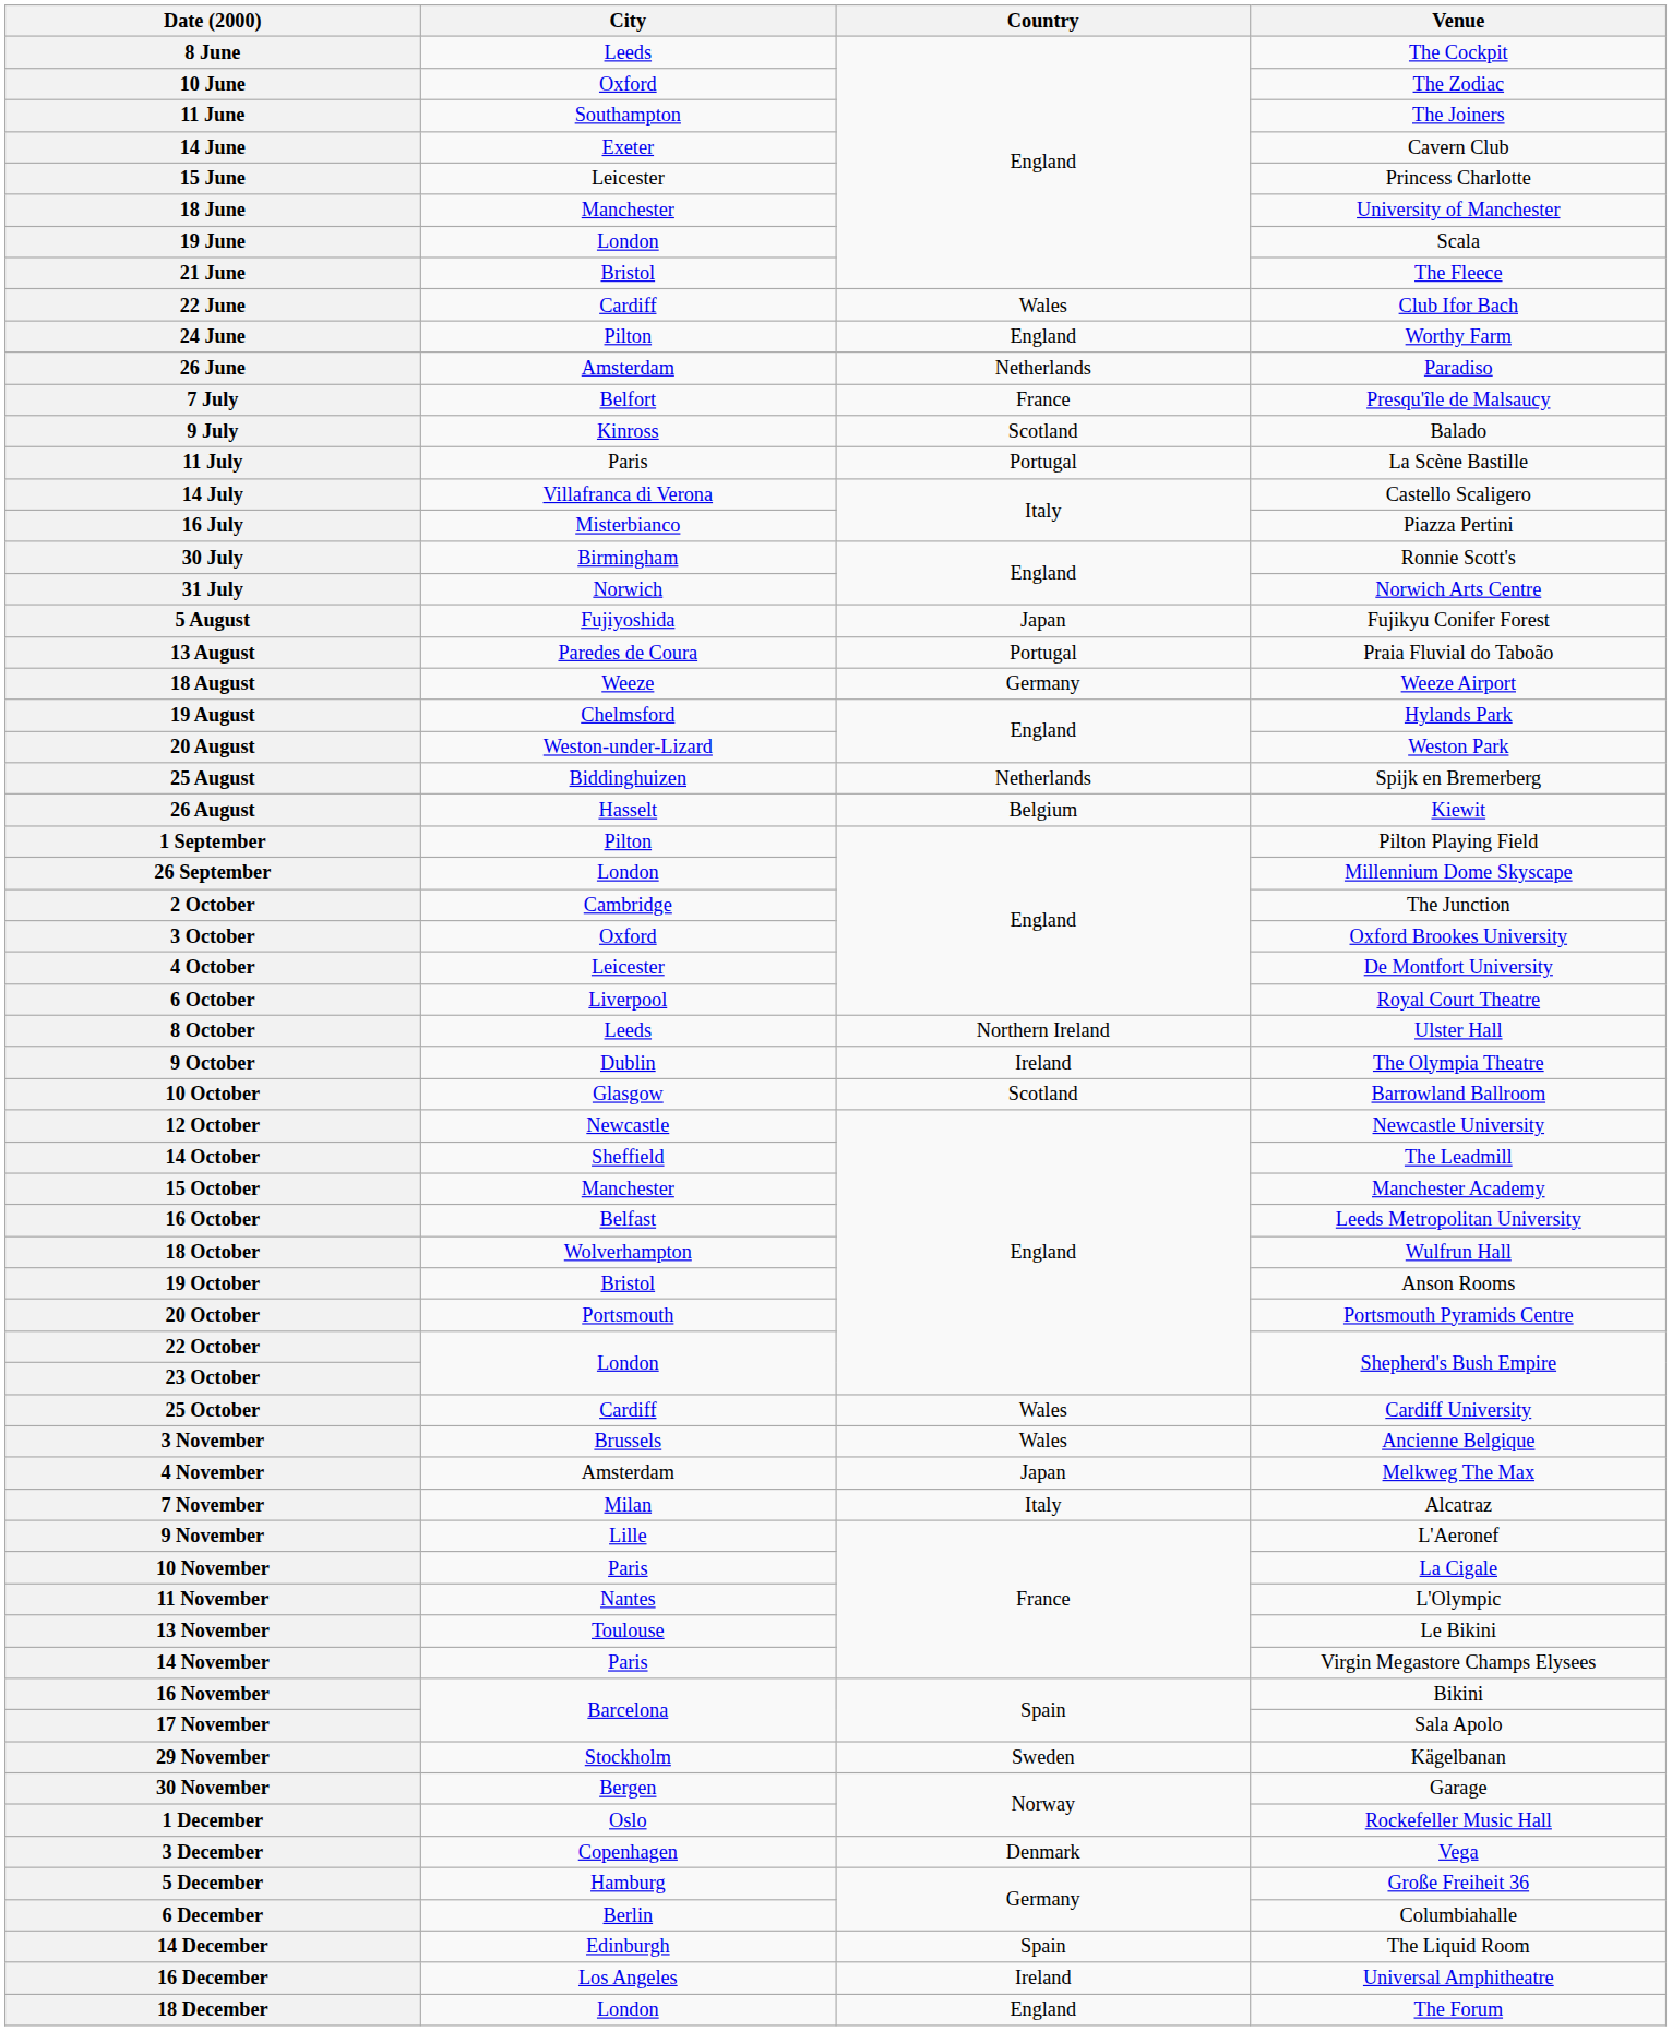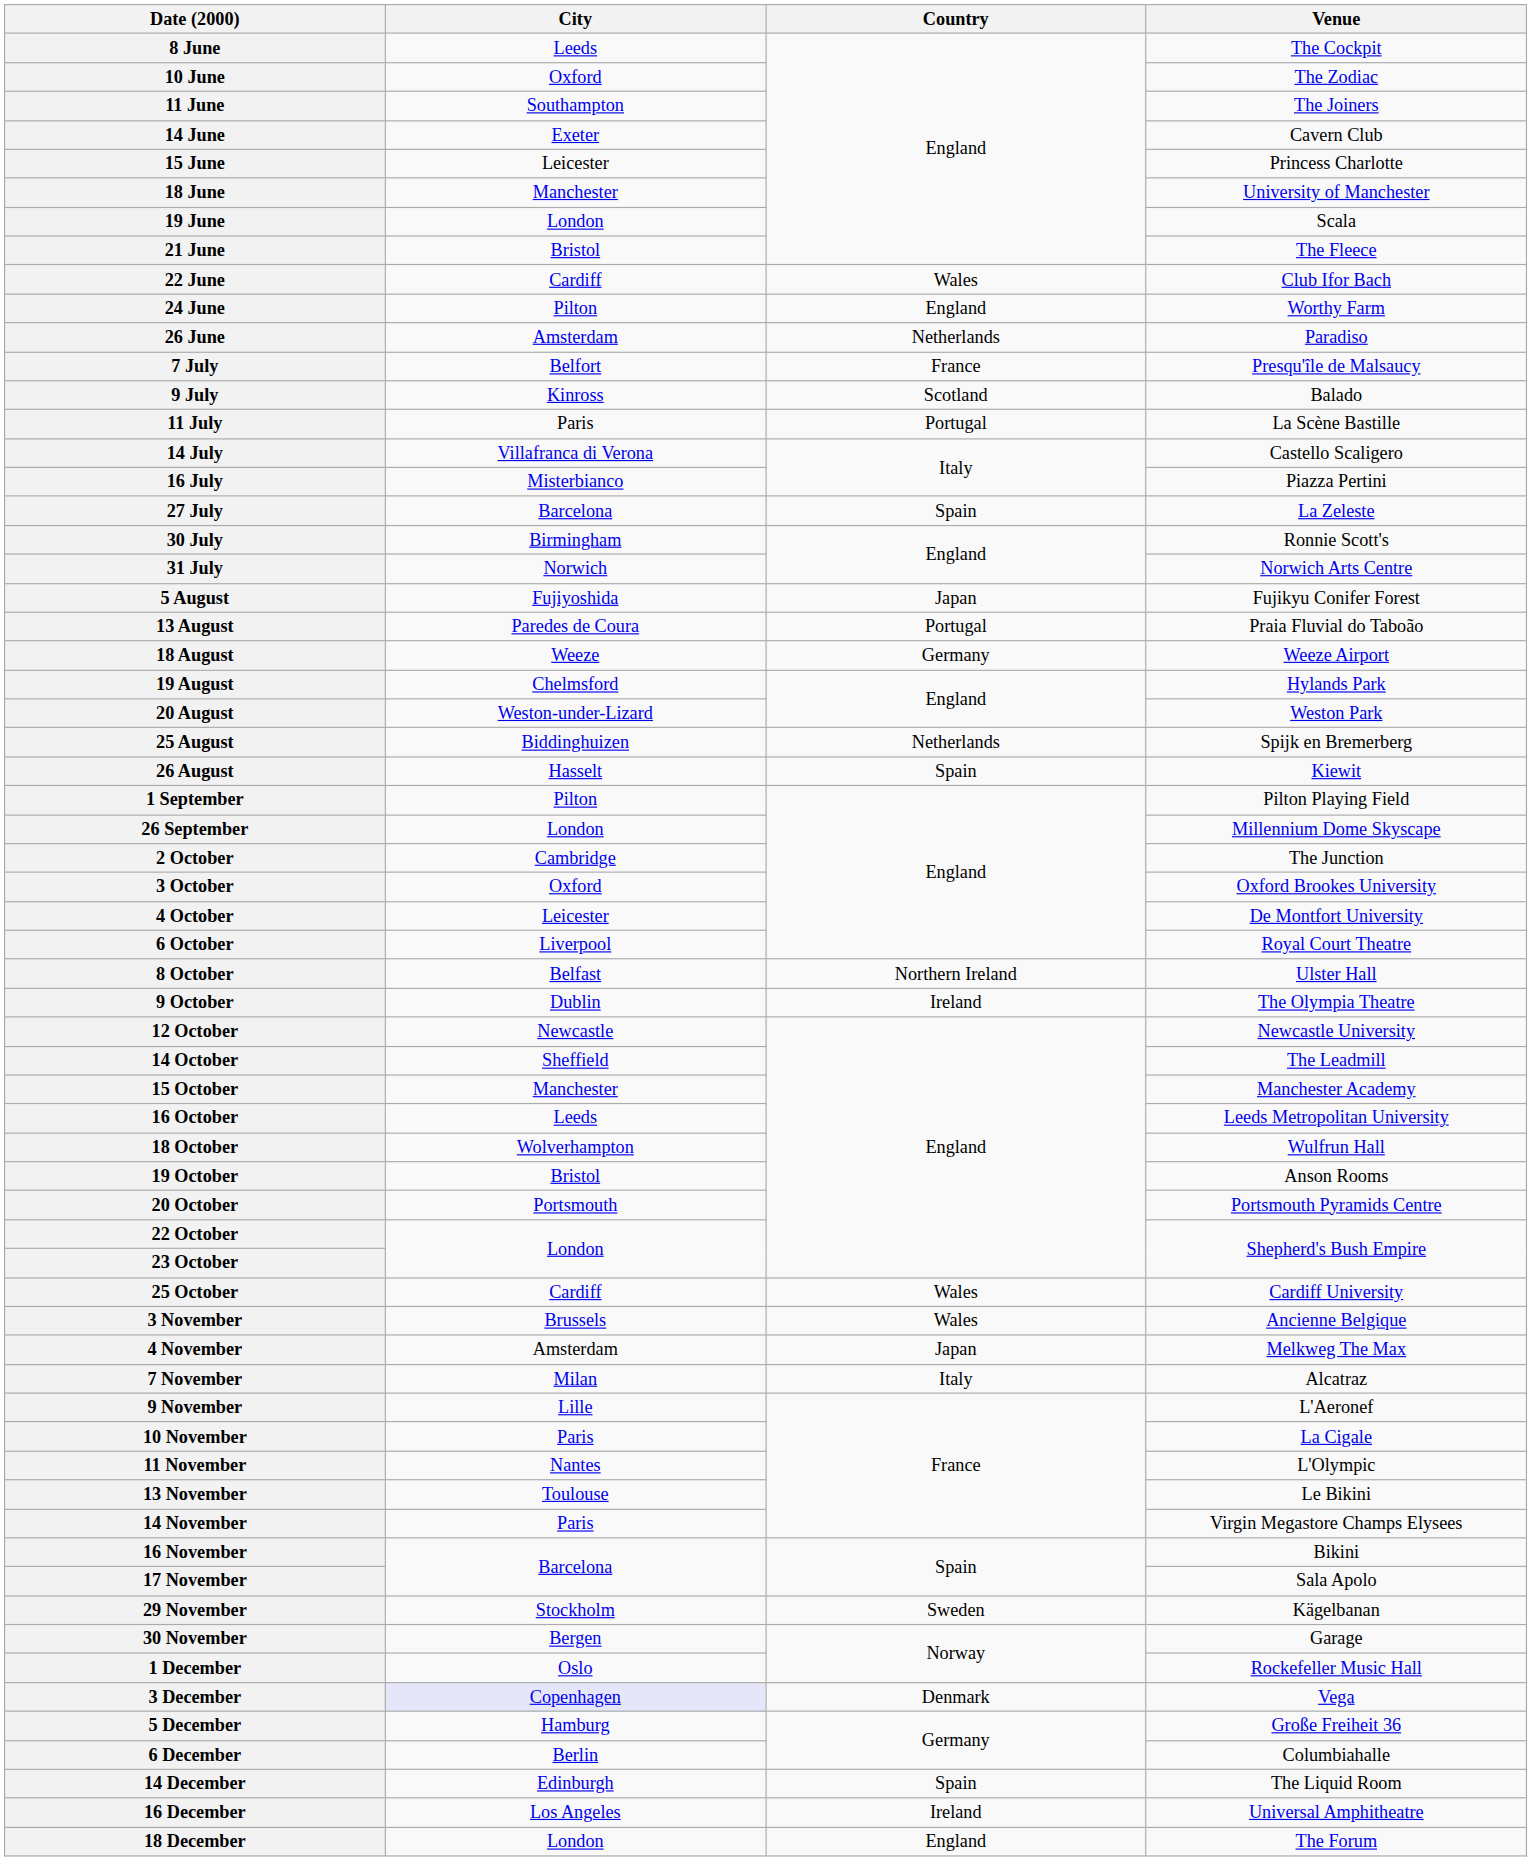 <table class="wikitable plainrowheaders" style="text-align:center;">
 <tr>
 <th scope="col" style="width:20.4em;">Date (2000)</th>
 <th scope="col" style="width:20.4em;">City</th>
 <th scope="col" style="width:20.4em;">Country</th>
 <th scope="col" style="width:20.4em;">Venue</th>
 </tr>
 <tr>
 <th scope="row" style="text-align:center;">8 June</th>
 <td><a href='#'>Leeds</a></td>
 <td rowspan="8">England</td>
 <td><a href='#'>The Cockpit</a></td>
 </tr>
 <tr>
 <th scope="row" style="text-align:center;">10 June</th>
 <td><a href='#'>Oxford</a></td>
 <td><a href='#'>The Zodiac</a></td>
 </tr>
 <tr>
 <th scope="row" style="text-align:center;">11 June</th>
 <td><a href='#'>Southampton</a></td>
 <td><a href='#'>The Joiners</a></td>
 </tr>
 <tr>
 <th scope="row" style="text-align:center;">14 June</th>
 <td><a href='#'>Exeter</a></td>
 <td>Cavern Club</td>
 </tr>
 <tr>
 <th scope="row" style="text-align:center;">15 June</th>
 <td>Leicester</td>
 <td>Princess Charlotte</td>
 </tr>
 <tr>
 <th scope="row" style="text-align:center;">18 June</th>
 <td><a href='#'>Manchester</a></td>
 <td><a href='#'>University of Manchester</a></td>
 </tr>
 <tr>
 <th scope="row" style="text-align:center;">19 June</th>
 <td><a href='#'>London</a></td>
 <td>Scala</td>
 </tr>
 <tr>
 <th scope="row" style="text-align:center;">21 June</th>
 <td><a href='#'>Bristol</a></td>
 <td><a href='#'>The Fleece</a></td>
 </tr>
 <tr>
 <th scope="row" style="text-align:center;">22 June</th>
 <td><a href='#'>Cardiff</a></td>
 <td>Wales</td>
 <td><a href='#'>Club Ifor Bach</a></td>
 </tr>
 <tr>
 <th scope="row" style="text-align:center;">24 June</th>
 <td><a href='#'>Pilton</a></td>
 <td>England</td>
 <td><a href='#'>Worthy Farm</a></td>
 </tr>
 <tr>
 <th scope="row" style="text-align:center;">26 June</th>
 <td><a href='#'>Amsterdam</a></td>
 <td>Netherlands</td>
 <td><a href='#'>Paradiso</a></td>
 </tr>
 <tr>
 <th scope="row" style="text-align:center;">7 July</th>
 <td><a href='#'>Belfort</a></td>
 <td>France</td>
 <td><a href='#'>Presqu'île de Malsaucy</a></td>
 </tr>
 <tr>
 <th scope="row" style="text-align:center;">9 July</th>
 <td><a href='#'>Kinross</a></td>
 <td>Scotland</td>
 <td>Balado</td>
 </tr>
 <tr>
 <th scope="row" style="text-align:center;">11 July</th>
 <td>Paris</td>
 <td>Portugal</td>
 <td>La Scène Bastille</td>
 </tr>
 <tr>
 <th scope="row" style="text-align:center;">14 July</th>
 <td><a href='#'>Villafranca di Verona</a></td>
 <td rowspan="2">Italy</td>
 <td>Castello Scaligero</td>
 </tr>
 <tr>
 <th scope="row" style="text-align:center;">16 July</th>
 <td><a href='#'>Misterbianco</a></td>
 <td>Piazza Pertini</td>
 </tr>
 <tr>
+<th scope="row" style="text-align:center;">27 July</th>
+<td><a href='#'>Barcelona</a></td>
+<td>Spain</td>
+<td><a href='#'>La Zeleste</a></td>
+</tr>
+<tr>
 <th scope="row" style="text-align:center;">30 July</th>
 <td><a href='#'>Birmingham</a></td>
 <td rowspan="2">England</td>
 <td>Ronnie Scott's</td>
 </tr>
 <tr>
 <th scope="row" style="text-align:center;">31 July</th>
 <td><a href='#'>Norwich</a></td>
 <td><a href='#'>Norwich Arts Centre</a></td>
 </tr>
 <tr>
 <th scope="row" style="text-align:center;">5 August</th>
 <td><a href='#'>Fujiyoshida</a></td>
 <td>Japan</td>
 <td>Fujikyu Conifer Forest</td>
 </tr>
 <tr>
 <th scope="row" style="text-align:center;">13 August</th>
 <td><a href='#'>Paredes de Coura</a></td>
 <td>Portugal</td>
 <td>Praia Fluvial do Taboão</td>
 </tr>
 <tr>
 <th scope="row" style="text-align:center;">18 August</th>
 <td><a href='#'>Weeze</a></td>
 <td>Germany</td>
 <td><a href='#'>Weeze Airport</a></td>
 </tr>
 <tr>
 <th scope="row" style="text-align:center;">19 August</th>
 <td><a href='#'>Chelmsford</a></td>
 <td rowspan="2">England</td>
 <td><a href='#'>Hylands Park</a></td>
 </tr>
 <tr>
 <th scope="row" style="text-align:center;">20 August</th>
 <td><a href='#'>Weston-under-Lizard</a></td>
 <td><a href='#'>Weston Park</a></td>
 </tr>
 <tr>
 <th scope="row" style="text-align:center;">25 August</th>
 <td><a href='#'>Biddinghuizen</a></td>
 <td>Netherlands</td>
 <td>Spijk en Bremerberg</td>
 </tr>
 <tr>
 <th scope="row" style="text-align:center;">26 August</th>
 <td><a href='#'>Hasselt</a></td>
-<td>Belgium</td>
+<td>Spain</td>
 <td><a href='#'>Kiewit</a></td>
 </tr>
 <tr>
 <th scope="row" style="text-align:center;">1 September</th>
 <td><a href='#'>Pilton</a></td>
 <td rowspan="6">England</td>
 <td>Pilton Playing Field</td>
 </tr>
 <tr>
 <th scope="row" style="text-align:center;">26 September</th>
 <td><a href='#'>London</a></td>
 <td><a href='#'>Millennium Dome Skyscape</a></td>
 </tr>
 <tr>
 <th scope="row" style="text-align:center;">2 October</th>
 <td><a href='#'>Cambridge</a></td>
 <td>The Junction</td>
 </tr>
 <tr>
 <th scope="row" style="text-align:center;">3 October</th>
 <td><a href='#'>Oxford</a></td>
 <td><a href='#'>Oxford Brookes University</a></td>
 </tr>
 <tr>
 <th scope="row" style="text-align:center;">4 October</th>
 <td><a href='#'>Leicester</a></td>
 <td><a href='#'>De Montfort University</a></td>
 </tr>
 <tr>
 <th scope="row" style="text-align:center;">6 October</th>
 <td><a href='#'>Liverpool</a></td>
 <td><a href='#'>Royal Court Theatre</a></td>
 </tr>
 <tr>
 <th scope="row" style="text-align:center;">8 October</th>
-<td><a href='#'>Leeds</a></td>
+<td><a href='#'>Belfast</a></td>
 <td>Northern Ireland</td>
 <td><a href='#'>Ulster Hall</a></td>
 </tr>
 <tr>
 <th scope="row" style="text-align:center;">9 October</th>
 <td><a href='#'>Dublin</a></td>
 <td>Ireland</td>
 <td><a href='#'>The Olympia Theatre</a></td>
-</tr>
-<tr>
-<th scope="row" style="text-align:center;">10 October</th>
-<td><a href='#'>Glasgow</a></td>
-<td>Scotland</td>
-<td><a href='#'>Barrowland Ballroom</a></td>
 </tr>
 <tr>
 <th scope="row" style="text-align:center;">12 October</th>
 <td><a href='#'>Newcastle</a></td>
 <td rowspan="9">England</td>
 <td><a href='#'>Newcastle University</a></td>
 </tr>
 <tr>
 <th scope="row" style="text-align:center;">14 October</th>
 <td><a href='#'>Sheffield</a></td>
 <td><a href='#'>The Leadmill</a></td>
 </tr>
 <tr>
 <th scope="row" style="text-align:center;">15 October</th>
 <td><a href='#'>Manchester</a></td>
 <td><a href='#'>Manchester Academy</a></td>
 </tr>
 <tr>
 <th scope="row" style="text-align:center;">16 October</th>
-<td><a href='#'>Belfast</a></td>
+<td><a href='#'>Leeds</a></td>
 <td><a href='#'>Leeds Metropolitan University</a></td>
 </tr>
 <tr>
 <th scope="row" style="text-align:center;">18 October</th>
 <td><a href='#'>Wolverhampton</a></td>
 <td><a href='#'>Wulfrun Hall</a></td>
 </tr>
 <tr>
 <th scope="row" style="text-align:center;">19 October</th>
 <td><a href='#'>Bristol</a></td>
 <td>Anson Rooms</td>
 </tr>
 <tr>
 <th scope="row" style="text-align:center;">20 October</th>
 <td><a href='#'>Portsmouth</a></td>
 <td><a href='#'>Portsmouth Pyramids Centre</a></td>
 </tr>
 <tr>
 <th scope="row" style="text-align:center;">22 October</th>
 <td rowspan="2"><a href='#'>London</a></td>
 <td rowspan="2"><a href='#'>Shepherd's Bush Empire</a></td>
 </tr>
 <tr>
 <th scope="row" style="text-align:center;">23 October</th>
 </tr>
 <tr>
 <th scope="row" style="text-align:center;">25 October</th>
 <td><a href='#'>Cardiff</a></td>
 <td>Wales</td>
 <td><a href='#'>Cardiff University</a></td>
 </tr>
 <tr>
 <th scope="row" style="text-align:center;">3 November</th>
 <td><a href='#'>Brussels</a></td>
 <td>Wales</td>
 <td><a href='#'>Ancienne Belgique</a></td>
 </tr>
 <tr>
 <th scope="row" style="text-align:center;">4 November</th>
 <td>Amsterdam</td>
 <td>Japan</td>
 <td><a href='#'>Melkweg The Max</a></td>
 </tr>
 <tr>
 <th scope="row" style="text-align:center;">7 November</th>
 <td><a href='#'>Milan</a></td>
 <td>Italy</td>
 <td>Alcatraz</td>
 </tr>
 <tr>
 <th scope="row" style="text-align:center;">9 November</th>
 <td><a href='#'>Lille</a></td>
 <td rowspan="5">France</td>
 <td>L'Aeronef</td>
 </tr>
 <tr>
 <th scope="row" style="text-align:center;">10 November</th>
 <td><a href='#'>Paris</a></td>
 <td><a href='#'>La Cigale</a></td>
 </tr>
 <tr>
 <th scope="row" style="text-align:center;">11 November</th>
 <td><a href='#'>Nantes</a></td>
 <td>L'Olympic</td>
 </tr>
 <tr>
 <th scope="row" style="text-align:center;">13 November</th>
 <td><a href='#'>Toulouse</a></td>
 <td>Le Bikini</td>
 </tr>
 <tr>
 <th scope="row" style="text-align:center;">14 November</th>
 <td><a href='#'>Paris</a></td>
 <td>Virgin Megastore Champs Elysees</td>
 </tr>
 <tr>
 <th scope="row" style="text-align:center;">16 November</th>
 <td rowspan="2"><a href='#'>Barcelona</a></td>
 <td rowspan="2">Spain</td>
 <td>Bikini</td>
 </tr>
 <tr>
 <th scope="row" style="text-align:center;">17 November</th>
 <td>Sala Apolo</td>
 </tr>
 <tr>
 <th scope="row" style="text-align:center;">29 November</th>
 <td><a href='#'>Stockholm</a></td>
 <td>Sweden</td>
 <td>Kägelbanan</td>
 </tr>
 <tr>
 <th scope="row" style="text-align:center;">30 November</th>
 <td><a href='#'>Bergen</a></td>
 <td rowspan="2">Norway</td>
 <td>Garage</td>
 </tr>
 <tr>
 <th scope="row" style="text-align:center;">1 December</th>
 <td><a href='#'>Oslo</a></td>
 <td><a href='#'>Rockefeller Music Hall</a></td>
 </tr>
 <tr>
 <th scope="row" style="text-align:center;">3 December</th>
-<td><a href='#'>Copenhagen</a></td>
+<td style="background: lavender;"><a href='#'>Copenhagen</a></td>
 <td>Denmark</td>
 <td><a href='#'>Vega</a></td>
 </tr>
 <tr>
 <th scope="row" style="text-align:center;">5 December</th>
 <td><a href='#'>Hamburg</a></td>
 <td rowspan="2">Germany</td>
 <td><a href='#'>Große Freiheit 36</a></td>
 </tr>
 <tr>
 <th scope="row" style="text-align:center;">6 December</th>
 <td><a href='#'>Berlin</a></td>
 <td>Columbiahalle</td>
 </tr>
 <tr>
 <th scope="row" style="text-align:center;">14 December</th>
 <td><a href='#'>Edinburgh</a></td>
 <td>Spain</td>
 <td>The Liquid Room</td>
 </tr>
 <tr>
 <th scope="row" style="text-align:center;">16 December</th>
 <td><a href='#'>Los Angeles</a></td>
 <td>Ireland</td>
 <td><a href='#'>Universal Amphitheatre</a></td>
 </tr>
 <tr>
 <th scope="row" style="text-align:center;">18 December</th>
 <td><a href='#'>London</a></td>
 <td>England</td>
 <td><a href='#'>The Forum</a></td>
 </tr>
 </table>
